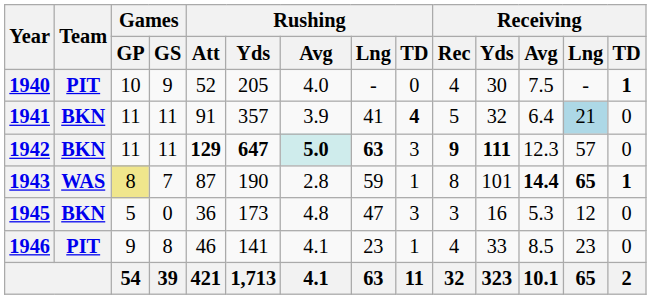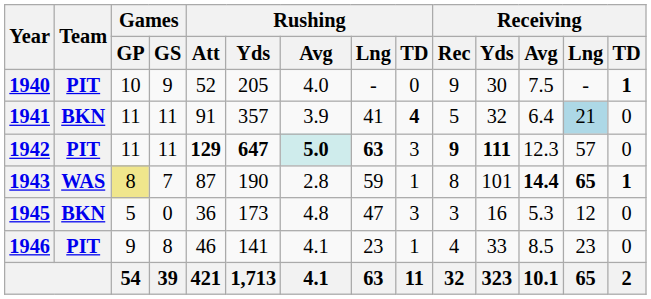 <table class="wikitable" style="text-align:center;">
 <tr>
 <th rowspan="2">Year</th>
 <th rowspan="2">Team</th>
 <th colspan="2">Games</th>
 <th colspan="5">Rushing</th>
 <th colspan="5">Receiving</th>
 </tr>
 <tr>
 <th>GP</th>
 <th>GS</th>
 <th>Att</th>
 <th>Yds</th>
 <th>Avg</th>
 <th>Lng</th>
 <th>TD</th>
 <th>Rec</th>
 <th>Yds</th>
 <th>Avg</th>
 <th>Lng</th>
 <th>TD</th>
 </tr>
 <tr>
 <th><a href='#'>1940</a></th>
 <th><a href='#'>PIT</a></th>
 <td>10</td>
 <td>9</td>
 <td>52</td>
 <td>205</td>
 <td>4.0</td>
 <td>-</td>
 <td>0</td>
-<td>4</td>
+<td>9</td>
 <td>30</td>
 <td>7.5</td>
 <td>-</td>
 <td><strong>1</strong></td>
 </tr>
 <tr>
 <th><a href='#'>1941</a></th>
 <th><a href='#'>BKN</a></th>
 <td>11</td>
 <td>11</td>
 <td>91</td>
 <td>357</td>
 <td>3.9</td>
 <td>41</td>
 <td><strong>4</strong></td>
 <td>5</td>
 <td>32</td>
 <td>6.4</td>
 <td style="background: lightblue;">21</td>
 <td>0</td>
 </tr>
 <tr>
 <th><a href='#'>1942</a></th>
-<th><a href='#'>BKN</a></th>
+<th><a href='#'>PIT</a></th>
 <td>11</td>
 <td>11</td>
 <td><strong>129</strong></td>
 <td><strong>647</strong></td>
 <td style="background:#cfecec; width:3em;"><strong>5.0</strong></td>
 <td><strong>63</strong></td>
 <td>3</td>
 <td><strong>9</strong></td>
 <td><strong>111</strong></td>
 <td>12.3</td>
 <td>57</td>
 <td>0</td>
 </tr>
 <tr>
 <th><a href='#'>1943</a></th>
 <th><a href='#'>WAS</a></th>
 <td style="background: khaki;">8</td>
 <td>7</td>
 <td>87</td>
 <td>190</td>
 <td>2.8</td>
 <td>59</td>
 <td>1</td>
 <td>8</td>
 <td>101</td>
 <td><strong>14.4</strong></td>
 <td><strong>65</strong></td>
 <td><strong>1</strong></td>
 </tr>
 <tr>
 <th><a href='#'>1945</a></th>
 <th><a href='#'>BKN</a></th>
 <td>5</td>
 <td>0</td>
 <td>36</td>
 <td>173</td>
 <td>4.8</td>
 <td>47</td>
 <td>3</td>
 <td>3</td>
 <td>16</td>
 <td>5.3</td>
 <td>12</td>
 <td>0</td>
 </tr>
 <tr>
 <th><a href='#'>1946</a></th>
 <th><a href='#'>PIT</a></th>
 <td>9</td>
 <td>8</td>
 <td>46</td>
 <td>141</td>
 <td>4.1</td>
 <td>23</td>
 <td>1</td>
 <td>4</td>
 <td>33</td>
 <td>8.5</td>
 <td>23</td>
 <td>0</td>
 </tr>
 <tr>
 <th colspan="2"></th>
 <th>54</th>
 <th>39</th>
 <th>421</th>
 <th>1,713</th>
 <th>4.1</th>
 <th>63</th>
 <th>11</th>
 <th>32</th>
 <th>323</th>
 <th>10.1</th>
 <th>65</th>
 <th>2</th>
 </tr>
 </table>
